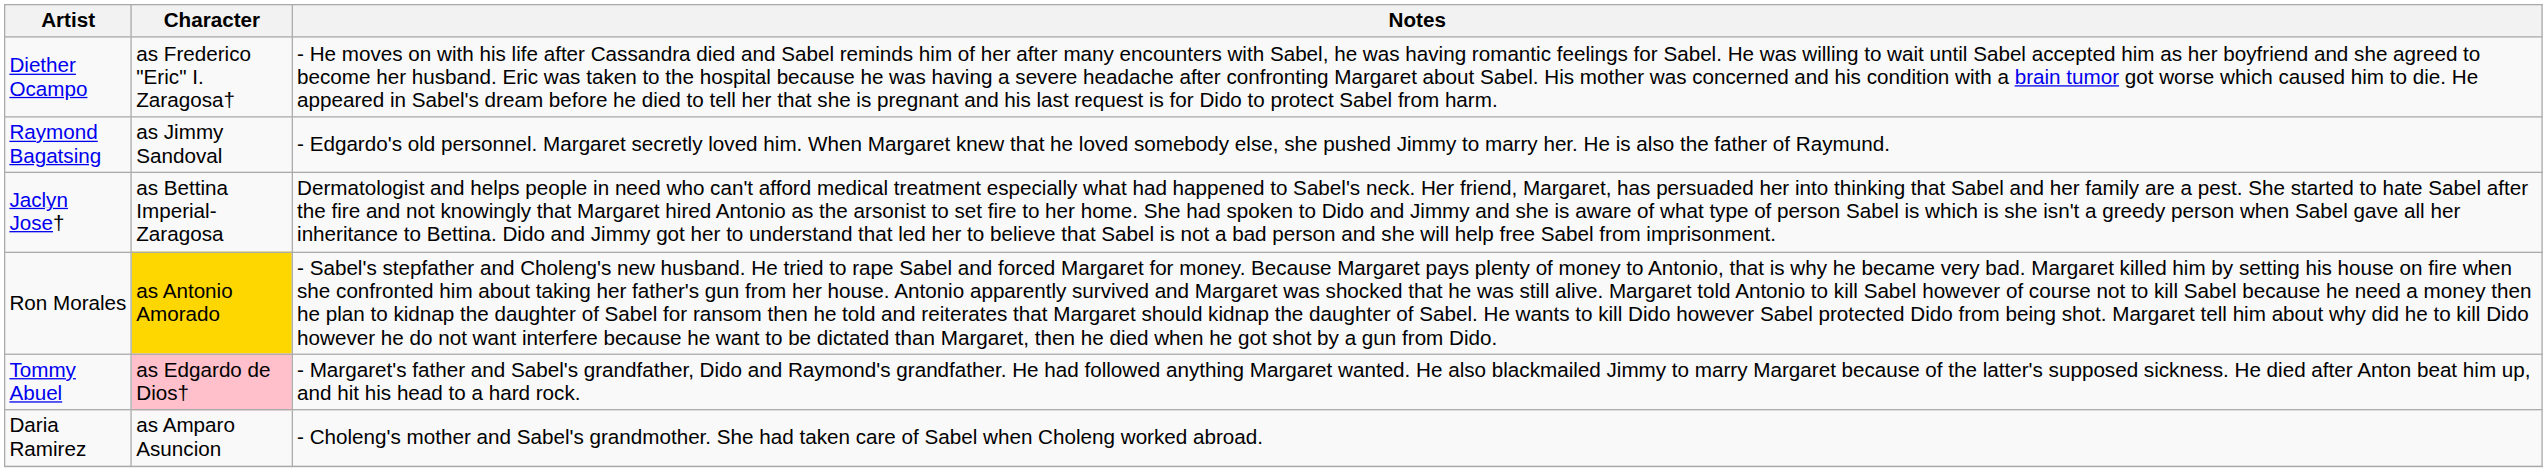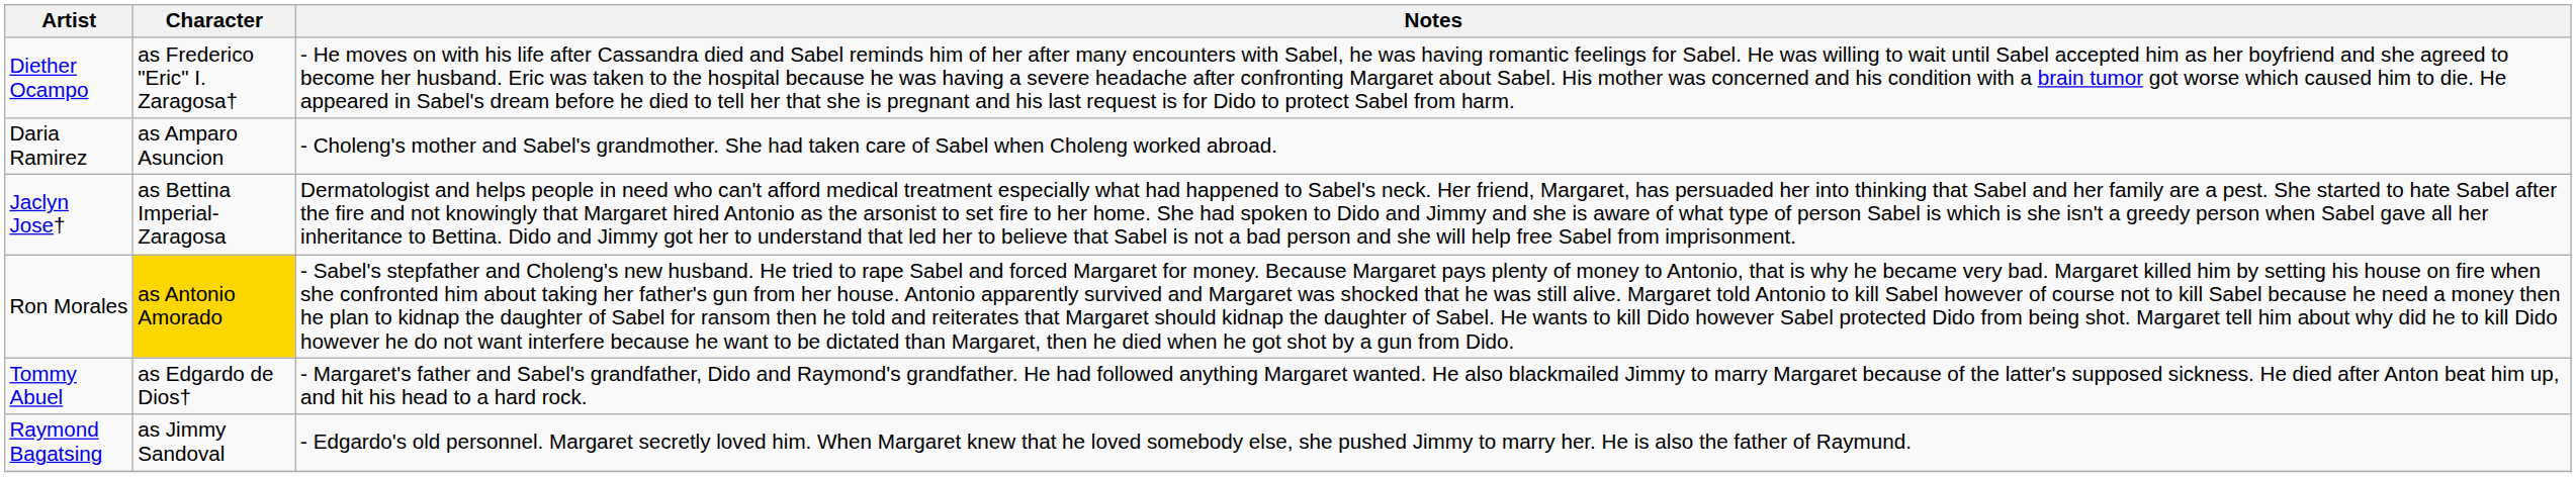 <table class="wikitable">
 <tr>
 <th>Artist</th>
 <th>Character</th>
 <th>Notes</th>
 </tr>
 <tr>
 <td><a href='#'>Diether Ocampo</a></td>
 <td>as Frederico "Eric" I. Zaragosa†</td>
 <td>- He moves on with his life after Cassandra died and Sabel reminds him of her after many encounters with Sabel, he was having romantic feelings for Sabel. He was willing to wait until Sabel accepted him as her boyfriend and she agreed to become her husband. Eric was taken to the hospital because he was having a severe headache after confronting Margaret about Sabel. His mother was concerned and his condition with a <a href='#'>brain tumor</a> got worse which caused him to die. He appeared in Sabel's dream before he died to tell her that she is pregnant and his last request is for Dido to protect Sabel from harm.</td>
 </tr>
 <tr>
-<td><a href='#'>Raymond Bagatsing</a></td>
-<td>as Jimmy Sandoval</td>
-<td>- Edgardo's old personnel. Margaret secretly loved him. When Margaret knew that he loved somebody else, she pushed Jimmy to marry her. He is also the father of Raymund.</td>
+<td>Daria Ramirez</td>
+<td>as Amparo Asuncion</td>
+<td>- Choleng's mother and Sabel's grandmother. She had taken care of Sabel when Choleng worked abroad.</td>
 </tr>
 <tr>
 <td><a href='#'>Jaclyn Jose</a>†</td>
 <td>as Bettina Imperial-Zaragosa</td>
 <td>Dermatologist and helps people in need who can't afford medical treatment especially what had happened to Sabel's neck. Her friend, Margaret, has persuaded her into thinking that Sabel and her family are a pest. She started to hate Sabel after the fire and not knowingly that Margaret hired Antonio as the arsonist to set fire to her home. She had spoken to Dido and Jimmy and she is aware of what type of person Sabel is which is she isn't a greedy person when Sabel gave all her inheritance to Bettina. Dido and Jimmy got her to understand that led her to believe that Sabel is not a bad person and she will help free Sabel from imprisonment.</td>
 </tr>
 <tr>
 <td>Ron Morales</td>
 <td style="background: gold;">as Antonio Amorado</td>
 <td>- Sabel's stepfather and Choleng's new husband. He tried to rape Sabel and forced Margaret for money. Because Margaret pays plenty of money to Antonio, that is why he became very bad. Margaret killed him by setting his house on fire when she confronted him about taking her father's gun from her house. Antonio apparently survived and Margaret was shocked that he was still alive. Margaret told Antonio to kill Sabel however of course not to kill Sabel because he need a money then he plan to kidnap the daughter of Sabel for ransom then he told and reiterates that Margaret should kidnap the daughter of Sabel. He wants to kill Dido however Sabel protected Dido from being shot. Margaret tell him about why did he to kill Dido however he do not want interfere because he want to be dictated than Margaret, then he died when he got shot by a gun from Dido.</td>
 </tr>
 <tr>
 <td><a href='#'>Tommy Abuel</a></td>
-<td style="background: pink;">as Edgardo de Dios†</td>
+<td>as Edgardo de Dios†</td>
 <td>- Margaret's father and Sabel's grandfather, Dido and Raymond's grandfather. He had followed anything Margaret wanted. He also blackmailed Jimmy to marry Margaret because of the latter's supposed sickness. He died after Anton beat him up, and hit his head to a hard rock.</td>
 </tr>
 <tr>
-<td>Daria Ramirez</td>
-<td>as Amparo Asuncion</td>
-<td>- Choleng's mother and Sabel's grandmother. She had taken care of Sabel when Choleng worked abroad.</td>
+<td><a href='#'>Raymond Bagatsing</a></td>
+<td>as Jimmy Sandoval</td>
+<td>- Edgardo's old personnel. Margaret secretly loved him. When Margaret knew that he loved somebody else, she pushed Jimmy to marry her. He is also the father of Raymund.</td>
 </tr>
 <tr>
 </tr>
 </table>
